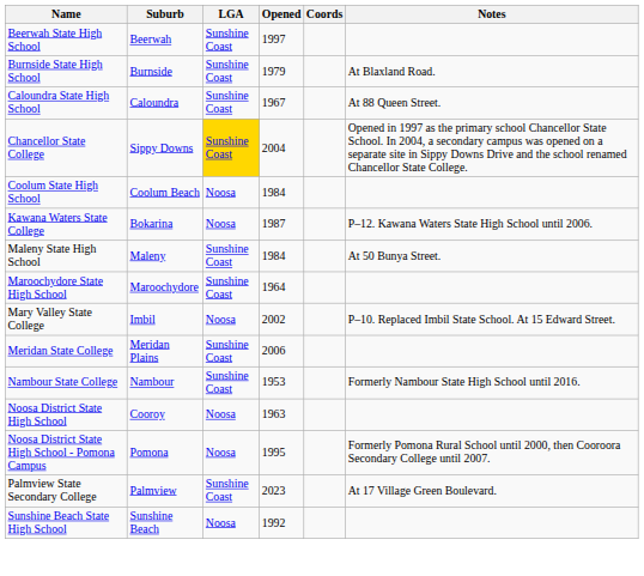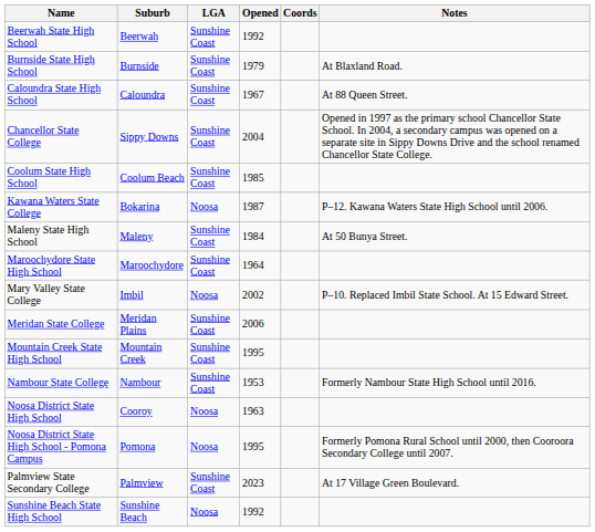 <table class="wikitable sortable">
 <tr>
 <th>Name</th>
 <th>Suburb</th>
 <th>LGA</th>
 <th>Opened</th>
 <th>Coords</th>
 <th>Notes</th>
 </tr>
 <tr>
 <td><a href='#'>Beerwah State High School</a></td>
 <td><a href='#'>Beerwah</a></td>
 <td><a href='#'>Sunshine Coast</a></td>
-<td>1997</td>
+<td>1992</td>
 <td></td>
 <td></td>
 </tr>
 <tr>
 <td><a href='#'>Burnside State High School</a></td>
 <td><a href='#'>Burnside</a></td>
 <td><a href='#'>Sunshine Coast</a></td>
 <td>1979</td>
 <td></td>
 <td>At Blaxland Road.</td>
 </tr>
 <tr>
 <td><a href='#'>Caloundra State High School</a></td>
 <td><a href='#'>Caloundra</a></td>
 <td><a href='#'>Sunshine Coast</a></td>
 <td>1967</td>
 <td></td>
 <td>At 88 Queen Street.</td>
 </tr>
 <tr>
 <td><a href='#'>Chancellor State College</a></td>
 <td><a href='#'>Sippy Downs</a></td>
-<td style="background: gold;"><a href='#'>Sunshine Coast</a></td>
+<td><a href='#'>Sunshine Coast</a></td>
 <td>2004</td>
 <td></td>
 <td>Opened in 1997 as the primary school Chancellor State School. In 2004, a secondary campus was opened on a separate site in Sippy Downs Drive and the school renamed Chancellor State College.</td>
 </tr>
 <tr>
 <td><a href='#'>Coolum State High School</a></td>
 <td><a href='#'>Coolum Beach</a></td>
-<td><a href='#'>Noosa</a></td>
-<td>1984</td>
+<td><a href='#'>Sunshine Coast</a></td>
+<td>1985</td>
 <td></td>
 <td></td>
 </tr>
 <tr>
 <td><a href='#'>Kawana Waters State College</a></td>
 <td><a href='#'>Bokarina</a></td>
 <td><a href='#'>Noosa</a></td>
 <td>1987</td>
 <td></td>
 <td>P–12. Kawana Waters State High School until 2006.</td>
 </tr>
 <tr>
 <td>Maleny State High School</td>
 <td><a href='#'>Maleny</a></td>
 <td><a href='#'>Sunshine Coast</a></td>
 <td>1984</td>
 <td></td>
 <td>At 50 Bunya Street.</td>
 </tr>
 <tr>
 <td><a href='#'>Maroochydore State High School</a></td>
 <td><a href='#'>Maroochydore</a></td>
 <td><a href='#'>Sunshine Coast</a></td>
 <td>1964</td>
 <td></td>
 <td></td>
 </tr>
 <tr>
 <td>Mary Valley State College</td>
 <td><a href='#'>Imbil</a></td>
 <td><a href='#'>Noosa</a></td>
 <td>2002</td>
 <td></td>
 <td>P–10. Replaced Imbil State School. At 15 Edward Street.</td>
 </tr>
 <tr>
 <td><a href='#'>Meridan State College</a></td>
 <td><a href='#'>Meridan Plains</a></td>
 <td><a href='#'>Sunshine Coast</a></td>
 <td>2006</td>
 <td></td>
 <td></td>
 </tr>
 <tr>
+<td><a href='#'>Mountain Creek State High School</a></td>
+<td><a href='#'>Mountain Creek</a></td>
+<td><a href='#'>Sunshine Coast</a></td>
+<td>1995</td>
+<td></td>
+<td></td>
+</tr>
+<tr>
 <td><a href='#'>Nambour State College</a></td>
 <td><a href='#'>Nambour</a></td>
 <td><a href='#'>Sunshine Coast</a></td>
 <td>1953</td>
 <td></td>
 <td>Formerly Nambour State High School until 2016.</td>
 </tr>
 <tr>
 <td><a href='#'>Noosa District State High School</a></td>
 <td><a href='#'>Cooroy</a></td>
 <td><a href='#'>Noosa</a></td>
 <td>1963</td>
 <td></td>
 <td></td>
 </tr>
 <tr>
 <td><a href='#'>Noosa District State High School - Pomona Campus</a></td>
 <td><a href='#'>Pomona</a></td>
 <td><a href='#'>Noosa</a></td>
 <td>1995</td>
 <td></td>
 <td>Formerly Pomona Rural School until 2000, then Cooroora Secondary College until 2007.</td>
 </tr>
 <tr>
 <td>Palmview State Secondary College</td>
 <td><a href='#'>Palmview</a></td>
 <td><a href='#'>Sunshine Coast</a></td>
 <td>2023</td>
 <td></td>
 <td>At 17 Village Green Boulevard.</td>
 </tr>
 <tr>
 <td><a href='#'>Sunshine Beach State High School</a></td>
 <td><a href='#'>Sunshine Beach</a></td>
 <td><a href='#'>Noosa</a></td>
 <td>1992</td>
 <td></td>
 <td></td>
 </tr>
 </table>
